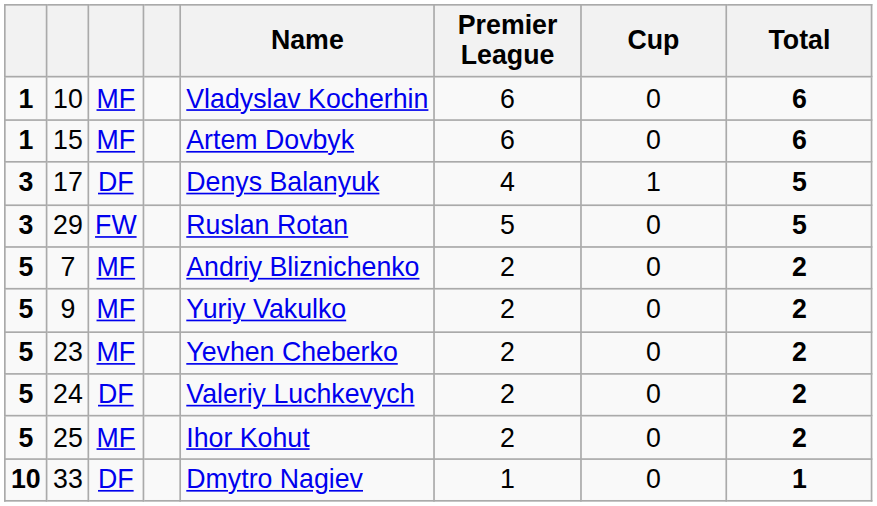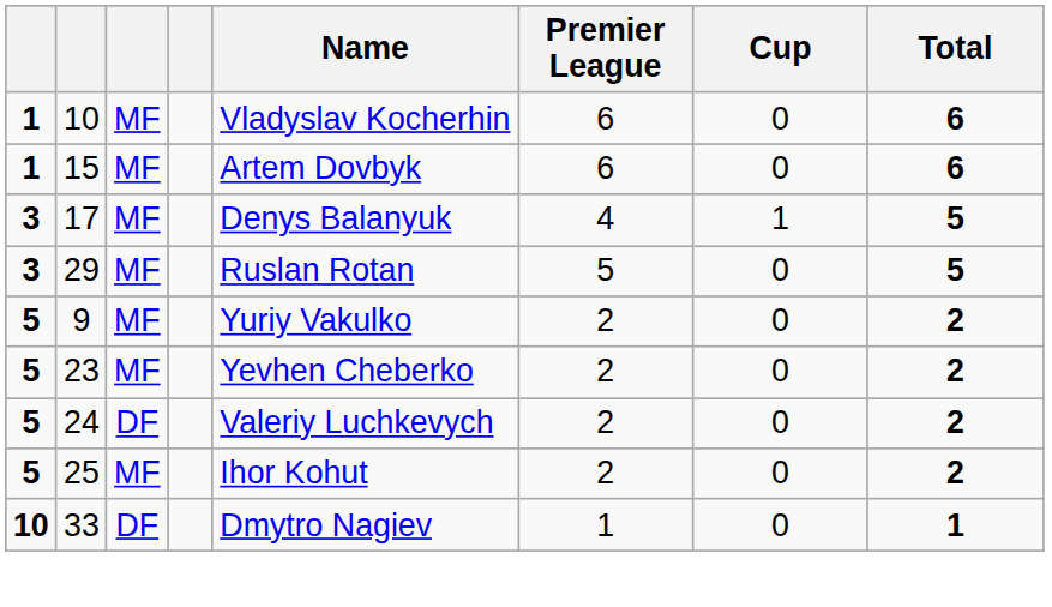 <table class="wikitable" style="text-align:center">
 <tr>
 <th width=15></th>
 <th width=15></th>
 <th width=15></th>
 <th width=15></th>
 <th width=145>Name</th>
 <th width=80><strong>Premier League</strong></th>
 <th width=80><strong>Cup</strong></th>
 <th width=80>Total</th>
 </tr>
 <tr>
 <td><strong>1</strong></td>
 <td>10</td>
 <td><a href='#'>MF</a></td>
 <td></td>
 <td align=left><a href='#'>Vladyslav Kocherhin</a></td>
 <td>6</td>
 <td>0</td>
 <td><strong>6</strong></td>
 </tr>
 <tr>
 <td><strong>1</strong></td>
 <td>15</td>
 <td><a href='#'>MF</a></td>
 <td></td>
 <td align=left><a href='#'>Artem Dovbyk</a></td>
 <td>6</td>
 <td>0</td>
 <td><strong>6</strong></td>
 </tr>
 <tr>
 <td><strong>3</strong></td>
 <td>17</td>
-<td><a href='#'>DF</a></td>
+<td><a href='#'>MF</a></td>
 <td></td>
 <td align=left><a href='#'>Denys Balanyuk</a></td>
 <td>4</td>
 <td>1</td>
 <td><strong>5</strong></td>
 </tr>
 <tr>
 <td><strong>3</strong></td>
 <td>29</td>
-<td><a href='#'>FW</a></td>
+<td><a href='#'>MF</a></td>
 <td></td>
 <td align=left><a href='#'>Ruslan Rotan</a></td>
 <td>5</td>
 <td>0</td>
 <td><strong>5</strong></td>
-</tr>
-<tr>
-<td><strong>5</strong></td>
-<td>7</td>
-<td><a href='#'>MF</a></td>
-<td></td>
-<td align=left><a href='#'>Andriy Bliznichenko</a></td>
-<td>2</td>
-<td>0</td>
-<td><strong>2</strong></td>
 </tr>
 <tr>
 <td><strong>5</strong></td>
 <td>9</td>
 <td><a href='#'>MF</a></td>
 <td></td>
 <td align=left><a href='#'>Yuriy Vakulko</a></td>
 <td>2</td>
 <td>0</td>
 <td><strong>2</strong></td>
 </tr>
 <tr>
 <td><strong>5</strong></td>
 <td>23</td>
 <td><a href='#'>MF</a></td>
 <td></td>
 <td align=left><a href='#'>Yevhen Cheberko</a></td>
 <td>2</td>
 <td>0</td>
 <td><strong>2</strong></td>
 </tr>
 <tr>
 <td><strong>5</strong></td>
 <td>24</td>
 <td><a href='#'>DF</a></td>
 <td></td>
 <td align=left><a href='#'>Valeriy Luchkevych</a></td>
 <td>2</td>
 <td>0</td>
 <td><strong>2</strong></td>
 </tr>
 <tr>
 <td><strong>5</strong></td>
 <td>25</td>
 <td><a href='#'>MF</a></td>
 <td></td>
 <td align=left><a href='#'>Ihor Kohut</a></td>
 <td>2</td>
 <td>0</td>
 <td><strong>2</strong></td>
 </tr>
 <tr>
 <td><strong>10</strong></td>
 <td>33</td>
 <td><a href='#'>DF</a></td>
 <td></td>
 <td align=left><a href='#'>Dmytro Nagiev</a></td>
 <td>1</td>
 <td>0</td>
 <td><strong>1</strong></td>
 </tr>
 </table>
